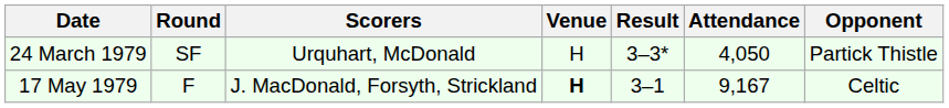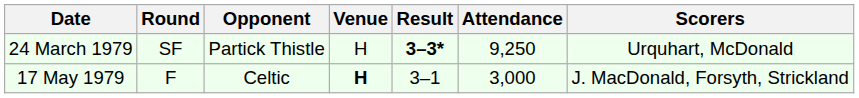 <table class="wikitable sortable" style="font-size:100%; text-align:center">
 <tr>
 <th>Date</th>
 <th>Round</th>
-<th>Scorers</th>
+<th>Opponent</th>
 <th>Venue</th>
 <th>Result</th>
 <th>Attendance</th>
-<th>Opponent</th>
+<th>Scorers</th>
 </tr>
 <tr bgcolor = "#EEFFEE">
 <td>24 March 1979</td>
 <td>SF</td>
+<td>Partick Thistle</td>
+<td>H</td>
+<td><strong>3–3*</strong></td>
+<td>9,250</td>
 <td>Urquhart, McDonald</td>
-<td>H</td>
-<td>3–3*</td>
-<td>4,050</td>
-<td>Partick Thistle</td>
 </tr>
 <tr bgcolor = "#EEFFEE">
 <td>17 May 1979</td>
 <td>F</td>
-<td>J. MacDonald, Forsyth, Strickland</td>
+<td>Celtic</td>
 <td><strong>H</strong></td>
 <td>3–1</td>
-<td>9,167</td>
-<td>Celtic</td>
+<td>3,000</td>
+<td>J. MacDonald, Forsyth, Strickland</td>
 </tr>
 </table>
